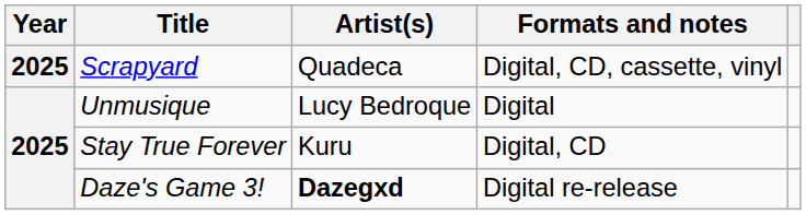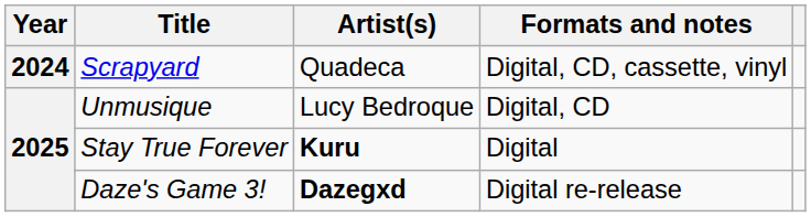 <table class="wikitable sortable plainrowheaders">
 <tr>
 <th scope="col">Year</th>
 <th scope="col">Title</th>
 <th scope="col">Artist(s)</th>
 <th scope="col" class="unsortable">Formats and notes</th>
 <th scope="col" class="unsortable"></th>
 </tr>
 <tr>
-<th scope="row">2025</th>
+<th scope="row">2024</th>
 <td><em><a href='#'>Scrapyard</a></em></td>
 <td>Quadeca</td>
 <td>Digital, CD, cassette, vinyl</td>
 <td></td>
 </tr>
 <tr>
 <th scope="row" rowspan="3">2025</th>
 <td><em>Unmusique</em></td>
 <td>Lucy Bedroque</td>
-<td>Digital</td>
+<td>Digital, CD</td>
 <td></td>
 </tr>
 <tr>
 <td><em>Stay True Forever</em></td>
-<td>Kuru</td>
-<td>Digital, CD</td>
+<td><strong>Kuru</strong></td>
+<td>Digital</td>
 <td></td>
 </tr>
 <tr>
 <td><em>Daze's Game 3!</em></td>
 <td><strong>Dazegxd</strong></td>
 <td>Digital re-release</td>
 <td></td>
 </tr>
 </table>
